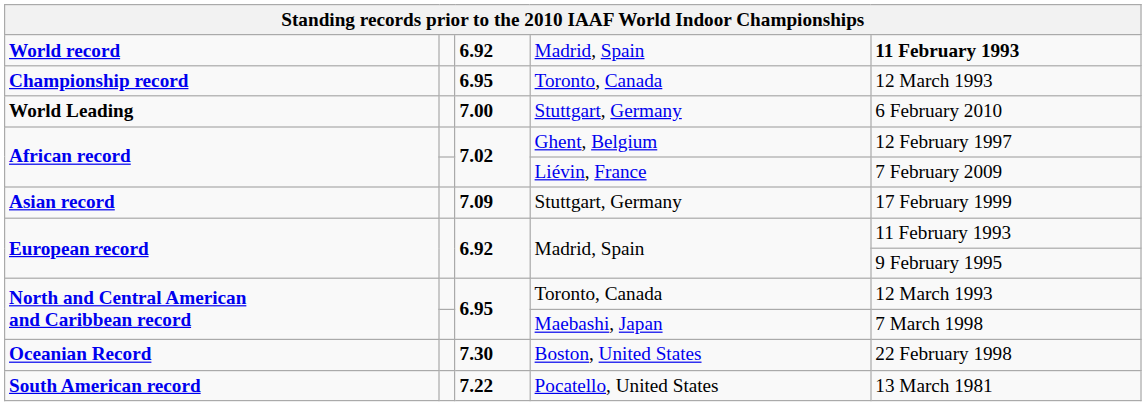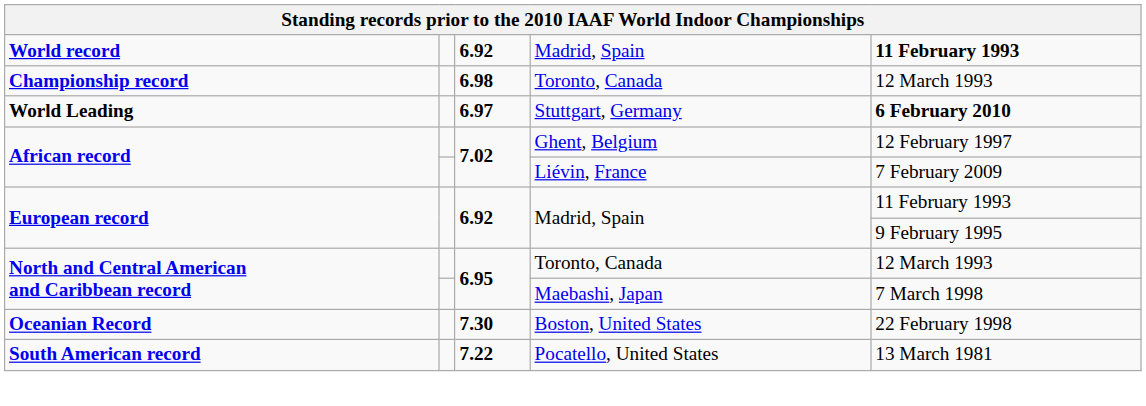 <table class="wikitable" width=75%>
 <tr>
 <th colspan="5">Standing records prior to the 2010 IAAF World Indoor Championships</th>
 </tr>
 <tr>
 <td><strong><a href='#'>World record</a></strong></td>
 <td></td>
 <td><strong>6.92</strong></td>
 <td><a href='#'>Madrid</a>, <a href='#'>Spain</a></td>
 <td><strong>11 February 1993</strong></td>
 </tr>
 <tr>
 <td><strong><a href='#'>Championship record</a></strong></td>
 <td></td>
-<td><strong>6.95</strong></td>
+<td><strong>6.98</strong></td>
 <td><a href='#'>Toronto</a>, <a href='#'>Canada</a></td>
 <td>12 March 1993</td>
 </tr>
 <tr>
 <td><strong>World Leading</strong></td>
 <td></td>
-<td><strong>7.00</strong></td>
+<td><strong>6.97</strong></td>
 <td><a href='#'>Stuttgart</a>, <a href='#'>Germany</a></td>
-<td>6 February 2010</td>
+<td><strong>6 February 2010</strong></td>
 </tr>
 <tr>
 <td rowspan=2><strong><a href='#'>African record</a></strong></td>
 <td></td>
 <td rowspan=2><strong>7.02</strong></td>
 <td><a href='#'>Ghent</a>, <a href='#'>Belgium</a></td>
 <td>12 February 1997</td>
 </tr>
 <tr>
 <td></td>
 <td><a href='#'>Liévin</a>, <a href='#'>France</a></td>
 <td>7 February 2009</td>
-</tr>
-<tr>
-<td><strong><a href='#'>Asian record</a></strong></td>
-<td></td>
-<td><strong>7.09</strong></td>
-<td>Stuttgart, Germany</td>
-<td>17 February 1999</td>
 </tr>
 <tr>
 <td rowspan=2><strong><a href='#'>European record</a></strong></td>
 <td rowspan=2></td>
 <td rowspan=2><strong>6.92</strong></td>
 <td rowspan=2>Madrid, Spain</td>
 <td>11 February 1993</td>
 </tr>
 <tr>
 <td>9 February 1995</td>
 </tr>
 <tr>
 <td rowspan=2><strong><a href='#'>North and Central American <br>and Caribbean record</a></strong></td>
 <td></td>
 <td rowspan=2><strong>6.95</strong></td>
 <td>Toronto, Canada</td>
 <td>12 March 1993</td>
 </tr>
 <tr>
 <td></td>
 <td><a href='#'>Maebashi</a>, <a href='#'>Japan</a></td>
 <td>7 March 1998</td>
 </tr>
 <tr>
 <td><strong><a href='#'>Oceanian Record</a></strong></td>
 <td></td>
 <td><strong>7.30</strong></td>
 <td><a href='#'>Boston</a>, <a href='#'>United States</a></td>
 <td>22 February 1998</td>
 </tr>
 <tr>
 <td><strong><a href='#'>South American record</a></strong></td>
 <td></td>
 <td><strong>7.22</strong></td>
 <td><a href='#'>Pocatello</a>, United States</td>
 <td>13 March 1981</td>
 </tr>
 </table>
